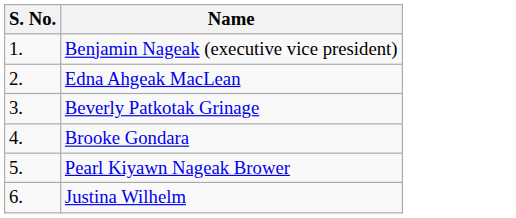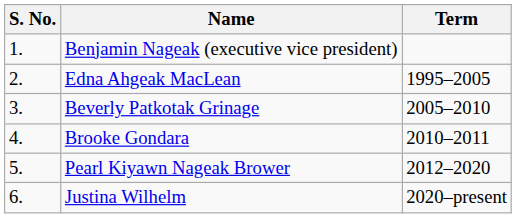 <table class="wikitable">
 <tr>
 <th>S. No.</th>
 <th>Name</th>
+<th>Term</th>
 </tr>
 <tr>
 <td>1.</td>
 <td><a href='#'>Benjamin Nageak</a> (executive vice president)</td>
+<td></td>
 </tr>
 <tr>
 <td>2.</td>
 <td><a href='#'>Edna Ahgeak MacLean</a></td>
+<td>1995–2005</td>
 </tr>
 <tr>
 <td>3.</td>
 <td><a href='#'>Beverly Patkotak Grinage</a></td>
+<td>2005–2010</td>
 </tr>
 <tr>
 <td>4.</td>
 <td><a href='#'>Brooke Gondara</a></td>
+<td>2010–2011</td>
 </tr>
 <tr>
 <td>5.</td>
 <td><a href='#'>Pearl Kiyawn Nageak Brower</a></td>
+<td>2012–2020</td>
 </tr>
 <tr>
 <td>6.</td>
 <td><a href='#'>Justina Wilhelm</a></td>
+<td>2020–present</td>
 </tr>
 </table>
